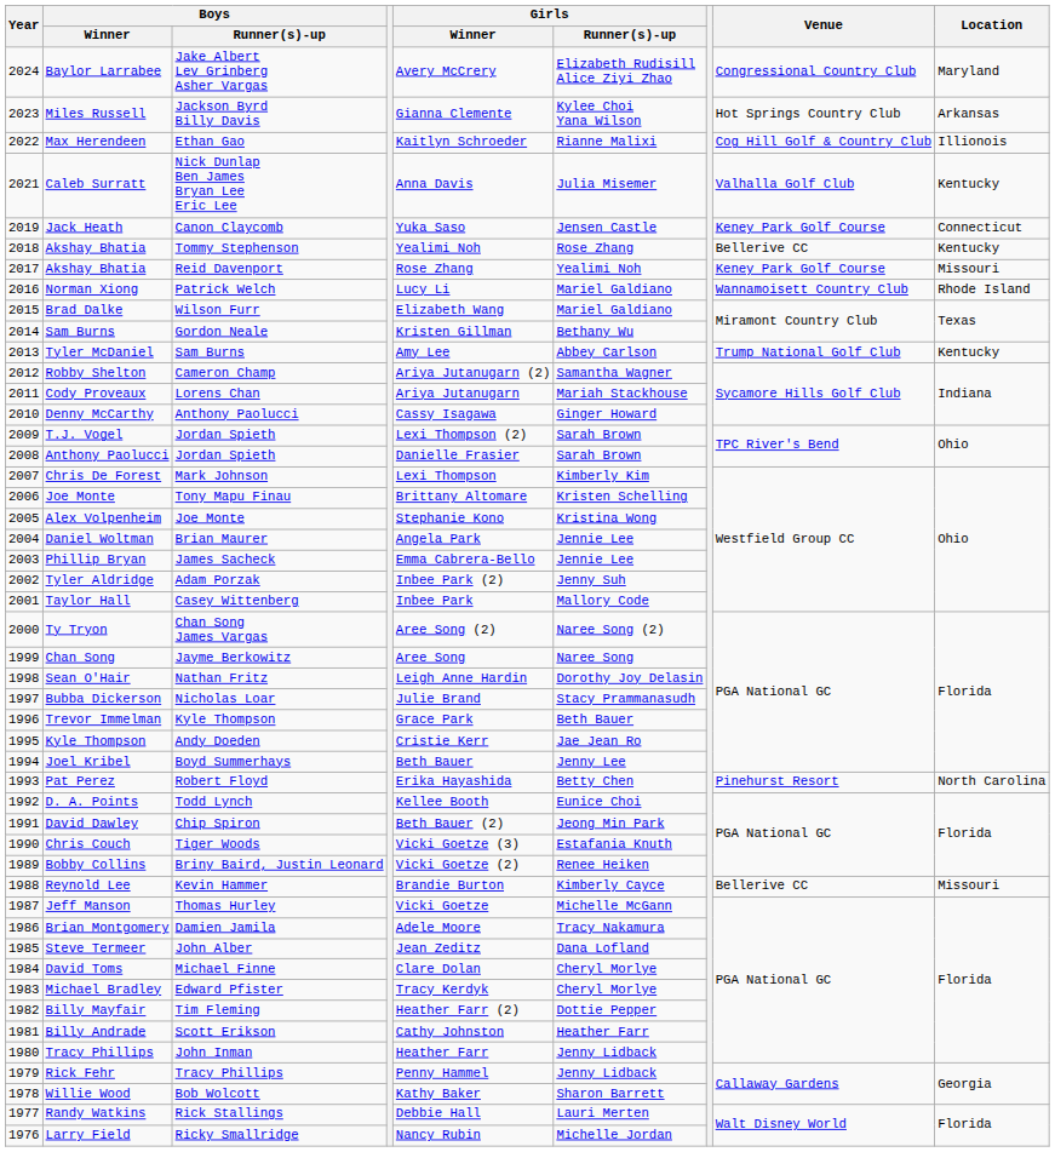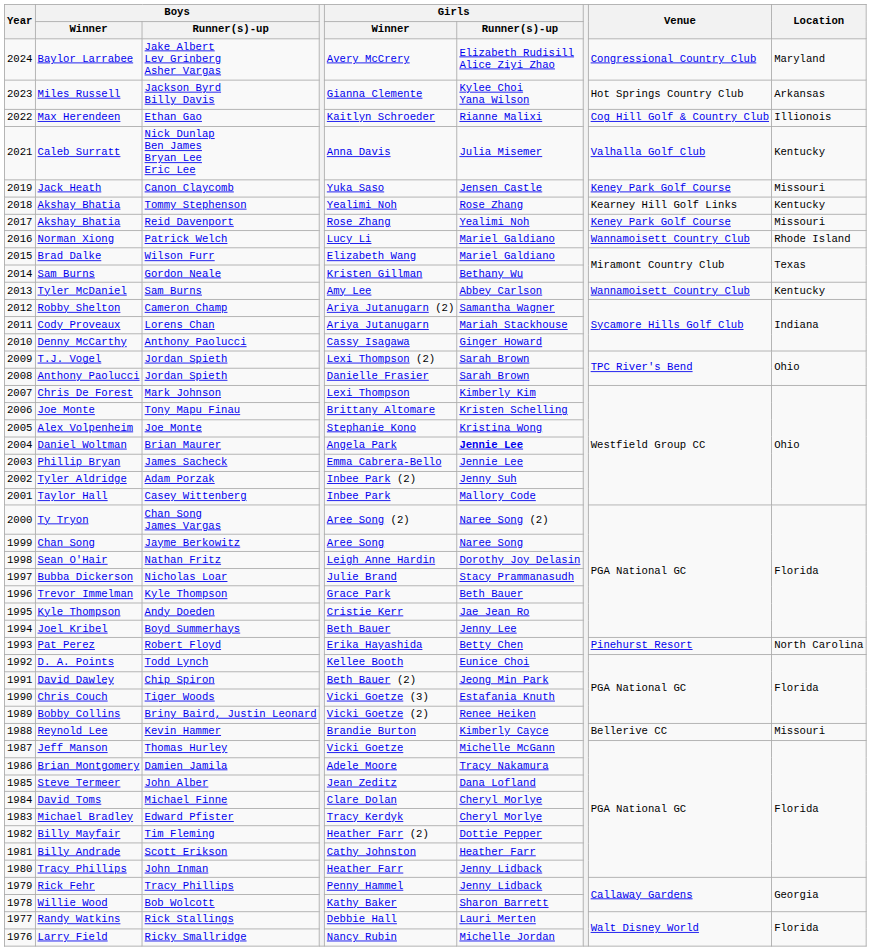 <table class="wikitable plainrowheaders" style="text-align:left;font-size:95%">
 <tr>
 <th rowspan=2>Year</th>
 <th colspan=2>Boys</th>
 <th rowspan=50></th>
 <th colspan=2>Girls</th>
 <th rowspan=50></th>
 <th rowspan=2>Venue</th>
 <th rowspan=2>Location</th>
 </tr>
 <tr>
 <th>Winner</th>
 <th>Runner(s)-up</th>
 <th>Winner</th>
 <th>Runner(s)-up</th>
 </tr>
 <tr>
 <td>2024</td>
 <td><a href='#'>Baylor Larrabee</a></td>
 <td><a href='#'>Jake Albert</a><br><a href='#'>Lev Grinberg</a><br><a href='#'>Asher Vargas</a></td>
 <td><a href='#'>Avery McCrery</a></td>
 <td><a href='#'>Elizabeth Rudisill</a><br><a href='#'>Alice Ziyi Zhao</a></td>
 <td><a href='#'>Congressional Country Club</a></td>
 <td>Maryland</td>
 </tr>
 <tr>
 <td>2023</td>
 <td><a href='#'>Miles Russell</a></td>
 <td><a href='#'>Jackson Byrd</a><br><a href='#'>Billy Davis</a></td>
 <td><a href='#'>Gianna Clemente</a></td>
 <td><a href='#'>Kylee Choi</a><br><a href='#'>Yana Wilson</a></td>
 <td>Hot Springs Country Club</td>
 <td>Arkansas</td>
 </tr>
 <tr>
 <td>2022</td>
 <td><a href='#'>Max Herendeen</a></td>
 <td><a href='#'>Ethan Gao</a></td>
 <td><a href='#'>Kaitlyn Schroeder</a></td>
 <td><a href='#'>Rianne Malixi</a></td>
 <td><a href='#'>Cog Hill Golf & Country Club</a></td>
 <td>Illionois</td>
 </tr>
 <tr>
 <td>2021</td>
 <td><a href='#'>Caleb Surratt</a></td>
 <td><a href='#'>Nick Dunlap</a><br><a href='#'>Ben James</a><br><a href='#'>Bryan Lee</a><br><a href='#'>Eric Lee</a></td>
 <td><a href='#'>Anna Davis</a></td>
 <td><a href='#'>Julia Misemer</a></td>
 <td><a href='#'>Valhalla Golf Club</a></td>
 <td>Kentucky</td>
 </tr>
 <tr>
 <td>2019</td>
 <td><a href='#'>Jack Heath</a></td>
 <td><a href='#'>Canon Claycomb</a></td>
 <td><a href='#'>Yuka Saso</a></td>
 <td><a href='#'>Jensen Castle</a></td>
 <td><a href='#'>Keney Park Golf Course</a></td>
-<td>Connecticut</td>
+<td>Missouri</td>
 </tr>
 <tr>
 <td>2018</td>
 <td><a href='#'>Akshay Bhatia</a></td>
 <td><a href='#'>Tommy Stephenson</a></td>
 <td><a href='#'>Yealimi Noh</a></td>
 <td><a href='#'>Rose Zhang</a></td>
-<td>Bellerive CC</td>
+<td>Kearney Hill Golf Links</td>
 <td>Kentucky</td>
 </tr>
 <tr>
 <td>2017</td>
 <td><a href='#'>Akshay Bhatia</a></td>
 <td><a href='#'>Reid Davenport</a></td>
 <td><a href='#'>Rose Zhang</a></td>
 <td><a href='#'>Yealimi Noh</a></td>
 <td><a href='#'>Keney Park Golf Course</a></td>
 <td>Missouri</td>
 </tr>
 <tr>
 <td>2016</td>
 <td><a href='#'>Norman Xiong</a></td>
 <td><a href='#'>Patrick Welch</a></td>
 <td><a href='#'>Lucy Li</a></td>
 <td><a href='#'>Mariel Galdiano</a></td>
 <td><a href='#'>Wannamoisett Country Club</a></td>
 <td>Rhode Island</td>
 </tr>
 <tr>
 <td>2015</td>
 <td><a href='#'>Brad Dalke</a></td>
 <td><a href='#'>Wilson Furr</a></td>
 <td><a href='#'>Elizabeth Wang</a></td>
 <td><a href='#'>Mariel Galdiano</a></td>
 <td rowspan=2>Miramont Country Club</td>
 <td rowspan=2>Texas</td>
 </tr>
 <tr>
 <td>2014</td>
 <td><a href='#'>Sam Burns</a></td>
 <td><a href='#'>Gordon Neale</a></td>
 <td><a href='#'>Kristen Gillman</a></td>
 <td><a href='#'>Bethany Wu</a></td>
 </tr>
 <tr>
 <td>2013</td>
 <td><a href='#'>Tyler McDaniel</a></td>
 <td><a href='#'>Sam Burns</a></td>
 <td><a href='#'>Amy Lee</a></td>
 <td><a href='#'>Abbey Carlson</a></td>
-<td><a href='#'>Trump National Golf Club</a></td>
+<td><a href='#'>Wannamoisett Country Club</a></td>
 <td>Kentucky</td>
 </tr>
 <tr>
 <td>2012</td>
 <td><a href='#'>Robby Shelton</a></td>
 <td><a href='#'>Cameron Champ</a></td>
 <td><a href='#'>Ariya Jutanugarn</a> (2)</td>
 <td><a href='#'>Samantha Wagner</a></td>
 <td rowspan=3><a href='#'>Sycamore Hills Golf Club</a></td>
 <td rowspan=3>Indiana</td>
 </tr>
 <tr>
 <td>2011</td>
 <td><a href='#'>Cody Proveaux</a></td>
 <td><a href='#'>Lorens Chan</a></td>
 <td><a href='#'>Ariya Jutanugarn</a></td>
 <td><a href='#'>Mariah Stackhouse</a></td>
 </tr>
 <tr>
 <td>2010</td>
 <td><a href='#'>Denny McCarthy</a></td>
 <td><a href='#'>Anthony Paolucci</a></td>
 <td><a href='#'>Cassy Isagawa</a></td>
 <td><a href='#'>Ginger Howard</a></td>
 </tr>
 <tr>
 <td>2009</td>
 <td><a href='#'>T.J. Vogel</a></td>
 <td><a href='#'>Jordan Spieth</a></td>
 <td><a href='#'>Lexi Thompson</a> (2)</td>
 <td><a href='#'>Sarah Brown</a></td>
 <td rowspan=2><a href='#'>TPC River's Bend</a></td>
 <td rowspan=2>Ohio</td>
 </tr>
 <tr>
 <td>2008</td>
 <td><a href='#'>Anthony Paolucci</a></td>
 <td><a href='#'>Jordan Spieth</a></td>
 <td><a href='#'>Danielle Frasier</a></td>
 <td><a href='#'>Sarah Brown</a></td>
 </tr>
 <tr>
 <td>2007</td>
 <td><a href='#'>Chris De Forest</a></td>
 <td><a href='#'>Mark Johnson</a></td>
 <td><a href='#'>Lexi Thompson</a></td>
 <td><a href='#'>Kimberly Kim</a></td>
 <td rowspan=7>Westfield Group CC</td>
 <td rowspan=7>Ohio</td>
 </tr>
 <tr>
 <td>2006</td>
 <td><a href='#'>Joe Monte</a></td>
 <td><a href='#'>Tony Mapu Finau</a></td>
 <td><a href='#'>Brittany Altomare</a></td>
 <td><a href='#'>Kristen Schelling</a></td>
 </tr>
 <tr>
 <td>2005</td>
 <td><a href='#'>Alex Volpenheim</a></td>
 <td><a href='#'>Joe Monte</a></td>
 <td><a href='#'>Stephanie Kono</a></td>
 <td><a href='#'>Kristina Wong</a></td>
 </tr>
 <tr>
 <td>2004</td>
 <td><a href='#'>Daniel Woltman</a></td>
 <td><a href='#'>Brian Maurer</a></td>
 <td><a href='#'>Angela Park</a></td>
-<td><a href='#'>Jennie Lee</a></td>
+<td><strong><a href='#'>Jennie Lee</a></strong></td>
 </tr>
 <tr>
 <td>2003</td>
 <td><a href='#'>Phillip Bryan</a></td>
 <td><a href='#'>James Sacheck</a></td>
 <td><a href='#'>Emma Cabrera-Bello</a></td>
 <td><a href='#'>Jennie Lee</a></td>
 </tr>
 <tr>
 <td>2002</td>
 <td><a href='#'>Tyler Aldridge</a></td>
 <td><a href='#'>Adam Porzak</a></td>
 <td><a href='#'>Inbee Park</a> (2)</td>
 <td><a href='#'>Jenny Suh</a></td>
 </tr>
 <tr>
 <td>2001</td>
 <td><a href='#'>Taylor Hall</a></td>
 <td><a href='#'>Casey Wittenberg</a></td>
 <td><a href='#'>Inbee Park</a></td>
 <td><a href='#'>Mallory Code</a></td>
 </tr>
 <tr>
 <td>2000</td>
 <td><a href='#'>Ty Tryon</a></td>
 <td><a href='#'>Chan Song</a><br><a href='#'>James Vargas</a></td>
 <td><a href='#'>Aree Song</a> (2)</td>
 <td><a href='#'>Naree Song</a> (2)</td>
 <td rowspan=7>PGA National GC</td>
 <td rowspan=7>Florida</td>
 </tr>
 <tr>
 <td>1999</td>
 <td><a href='#'>Chan Song</a></td>
 <td><a href='#'>Jayme Berkowitz</a></td>
 <td><a href='#'>Aree Song</a></td>
 <td><a href='#'>Naree Song</a></td>
 </tr>
 <tr>
 <td>1998</td>
 <td><a href='#'>Sean O'Hair</a></td>
 <td><a href='#'>Nathan Fritz</a></td>
 <td><a href='#'>Leigh Anne Hardin</a></td>
 <td><a href='#'>Dorothy Joy Delasin</a></td>
 </tr>
 <tr>
 <td>1997</td>
 <td><a href='#'>Bubba Dickerson</a></td>
 <td><a href='#'>Nicholas Loar</a></td>
 <td><a href='#'>Julie Brand</a></td>
 <td><a href='#'>Stacy Prammanasudh</a></td>
 </tr>
 <tr>
 <td>1996</td>
 <td><a href='#'>Trevor Immelman</a></td>
 <td><a href='#'>Kyle Thompson</a></td>
 <td><a href='#'>Grace Park</a></td>
 <td><a href='#'>Beth Bauer</a></td>
 </tr>
 <tr>
 <td>1995</td>
 <td><a href='#'>Kyle Thompson</a></td>
 <td><a href='#'>Andy Doeden</a></td>
 <td><a href='#'>Cristie Kerr</a></td>
 <td><a href='#'>Jae Jean Ro</a></td>
 </tr>
 <tr>
 <td>1994</td>
 <td><a href='#'>Joel Kribel</a></td>
 <td><a href='#'>Boyd Summerhays</a></td>
 <td><a href='#'>Beth Bauer</a></td>
 <td><a href='#'>Jenny Lee</a></td>
 </tr>
 <tr>
 <td>1993</td>
 <td><a href='#'>Pat Perez</a></td>
 <td><a href='#'>Robert Floyd</a></td>
 <td><a href='#'>Erika Hayashida</a></td>
 <td><a href='#'>Betty Chen</a></td>
 <td><a href='#'>Pinehurst Resort</a></td>
 <td>North Carolina</td>
 </tr>
 <tr>
 <td>1992</td>
 <td><a href='#'>D. A. Points</a></td>
 <td><a href='#'>Todd Lynch</a></td>
 <td><a href='#'>Kellee Booth</a></td>
 <td><a href='#'>Eunice Choi</a></td>
 <td rowspan=4>PGA National GC</td>
 <td rowspan=4>Florida</td>
 </tr>
 <tr>
 <td>1991</td>
 <td><a href='#'>David Dawley</a></td>
 <td><a href='#'>Chip Spiron</a></td>
 <td><a href='#'>Beth Bauer</a> (2)</td>
 <td><a href='#'>Jeong Min Park</a></td>
 </tr>
 <tr>
 <td>1990</td>
 <td><a href='#'>Chris Couch</a></td>
 <td><a href='#'>Tiger Woods</a></td>
 <td><a href='#'>Vicki Goetze</a> (3)</td>
 <td><a href='#'>Estafania Knuth</a></td>
 </tr>
 <tr>
 <td>1989</td>
 <td><a href='#'>Bobby Collins</a></td>
 <td><a href='#'>Briny Baird, Justin Leonard</a></td>
 <td><a href='#'>Vicki Goetze</a> (2)</td>
 <td><a href='#'>Renee Heiken</a></td>
 </tr>
 <tr>
 <td>1988</td>
 <td><a href='#'>Reynold Lee</a></td>
 <td><a href='#'>Kevin Hammer</a></td>
 <td><a href='#'>Brandie Burton</a></td>
 <td><a href='#'>Kimberly Cayce</a></td>
 <td>Bellerive CC</td>
 <td>Missouri</td>
 </tr>
 <tr>
 <td>1987</td>
 <td><a href='#'>Jeff Manson</a></td>
 <td><a href='#'>Thomas Hurley</a></td>
 <td><a href='#'>Vicki Goetze</a></td>
 <td><a href='#'>Michelle McGann</a></td>
 <td rowspan=8>PGA National GC</td>
 <td rowspan=8>Florida</td>
 </tr>
 <tr>
 <td>1986</td>
 <td><a href='#'>Brian Montgomery</a></td>
 <td><a href='#'>Damien Jamila</a></td>
 <td><a href='#'>Adele Moore</a></td>
 <td><a href='#'>Tracy Nakamura</a></td>
 </tr>
 <tr>
 <td>1985</td>
 <td><a href='#'>Steve Termeer</a></td>
 <td><a href='#'>John Alber</a></td>
 <td><a href='#'>Jean Zeditz</a></td>
 <td><a href='#'>Dana Lofland</a></td>
 </tr>
 <tr>
 <td>1984</td>
 <td><a href='#'>David Toms</a></td>
 <td><a href='#'>Michael Finne</a></td>
 <td><a href='#'>Clare Dolan</a></td>
 <td><a href='#'>Cheryl Morlye</a></td>
 </tr>
 <tr>
 <td>1983</td>
 <td><a href='#'>Michael Bradley</a></td>
 <td><a href='#'>Edward Pfister</a></td>
 <td><a href='#'>Tracy Kerdyk</a></td>
 <td><a href='#'>Cheryl Morlye</a></td>
 </tr>
 <tr>
 <td>1982</td>
 <td><a href='#'>Billy Mayfair</a></td>
 <td><a href='#'>Tim Fleming</a></td>
 <td><a href='#'>Heather Farr</a> (2)</td>
 <td><a href='#'>Dottie Pepper</a></td>
 </tr>
 <tr>
 <td>1981</td>
 <td><a href='#'>Billy Andrade</a></td>
 <td><a href='#'>Scott Erikson</a></td>
 <td><a href='#'>Cathy Johnston</a></td>
 <td><a href='#'>Heather Farr</a></td>
 </tr>
 <tr>
 <td>1980</td>
 <td><a href='#'>Tracy Phillips</a></td>
 <td><a href='#'>John Inman</a></td>
 <td><a href='#'>Heather Farr</a></td>
 <td><a href='#'>Jenny Lidback</a></td>
 </tr>
 <tr>
 <td>1979</td>
 <td><a href='#'>Rick Fehr</a></td>
 <td><a href='#'>Tracy Phillips</a></td>
 <td><a href='#'>Penny Hammel</a></td>
 <td><a href='#'>Jenny Lidback</a></td>
 <td rowspan=2><a href='#'>Callaway Gardens</a></td>
 <td rowspan=2>Georgia</td>
 </tr>
 <tr>
 <td>1978</td>
 <td><a href='#'>Willie Wood</a></td>
 <td><a href='#'>Bob Wolcott</a></td>
 <td><a href='#'>Kathy Baker</a></td>
 <td><a href='#'>Sharon Barrett</a></td>
 </tr>
 <tr>
 <td>1977</td>
 <td><a href='#'>Randy Watkins</a></td>
 <td><a href='#'>Rick Stallings</a></td>
 <td><a href='#'>Debbie Hall</a></td>
 <td><a href='#'>Lauri Merten</a></td>
 <td rowspan=2><a href='#'>Walt Disney World</a></td>
 <td rowspan=2>Florida</td>
 </tr>
 <tr>
 <td>1976</td>
 <td><a href='#'>Larry Field</a></td>
 <td><a href='#'>Ricky Smallridge</a></td>
 <td><a href='#'>Nancy Rubin</a></td>
 <td><a href='#'>Michelle Jordan</a></td>
 </tr>
 </table>
